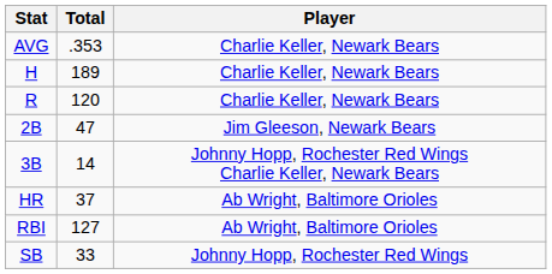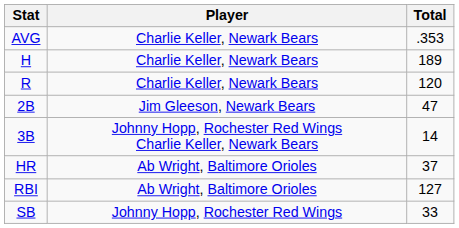 <table class="wikitable" width="40%" style="text-align:center;">
 <tr>
 <th width="5%">Stat</th>
+<th width="60%">Player</th>
 <th width="5%">Total</th>
-<th width="60%">Player</th>
 </tr>
 <tr>
 <td><a href='#'>AVG</a></td>
+<td><a href='#'>Charlie Keller</a>, <a href='#'>Newark Bears</a></td>
 <td>.353</td>
-<td><a href='#'>Charlie Keller</a>, <a href='#'>Newark Bears</a></td>
 </tr>
 <tr>
 <td><a href='#'>H</a></td>
+<td><a href='#'>Charlie Keller</a>, <a href='#'>Newark Bears</a></td>
 <td>189</td>
-<td><a href='#'>Charlie Keller</a>, <a href='#'>Newark Bears</a></td>
 </tr>
 <tr>
 <td><a href='#'>R</a></td>
+<td><a href='#'>Charlie Keller</a>, <a href='#'>Newark Bears</a></td>
 <td>120</td>
-<td><a href='#'>Charlie Keller</a>, <a href='#'>Newark Bears</a></td>
 </tr>
 <tr>
 <td><a href='#'>2B</a></td>
+<td><a href='#'>Jim Gleeson</a>, <a href='#'>Newark Bears</a></td>
 <td>47</td>
-<td><a href='#'>Jim Gleeson</a>, <a href='#'>Newark Bears</a></td>
 </tr>
 <tr>
 <td><a href='#'>3B</a></td>
+<td><a href='#'>Johnny Hopp</a>, <a href='#'>Rochester Red Wings</a> <br> <a href='#'>Charlie Keller</a>, <a href='#'>Newark Bears</a></td>
 <td>14</td>
-<td><a href='#'>Johnny Hopp</a>, <a href='#'>Rochester Red Wings</a> <br> <a href='#'>Charlie Keller</a>, <a href='#'>Newark Bears</a></td>
 </tr>
 <tr>
 <td><a href='#'>HR</a></td>
+<td><a href='#'>Ab Wright</a>, <a href='#'>Baltimore Orioles</a></td>
 <td>37</td>
-<td><a href='#'>Ab Wright</a>, <a href='#'>Baltimore Orioles</a></td>
 </tr>
 <tr>
 <td><a href='#'>RBI</a></td>
+<td><a href='#'>Ab Wright</a>, <a href='#'>Baltimore Orioles</a></td>
 <td>127</td>
-<td><a href='#'>Ab Wright</a>, <a href='#'>Baltimore Orioles</a></td>
 </tr>
 <tr>
 <td><a href='#'>SB</a></td>
+<td><a href='#'>Johnny Hopp</a>, <a href='#'>Rochester Red Wings</a></td>
 <td>33</td>
-<td><a href='#'>Johnny Hopp</a>, <a href='#'>Rochester Red Wings</a></td>
 </tr>
 </table>
